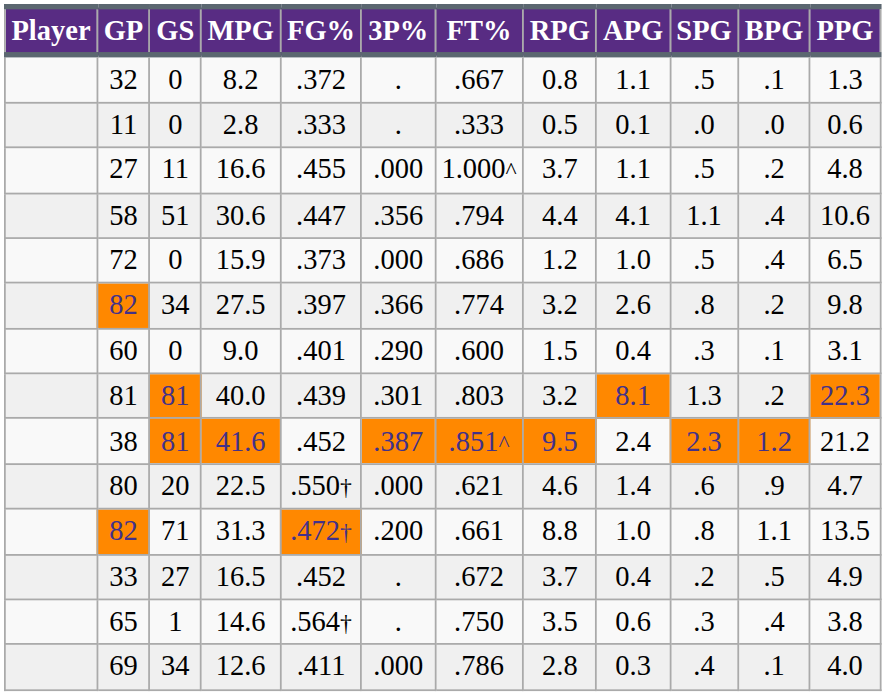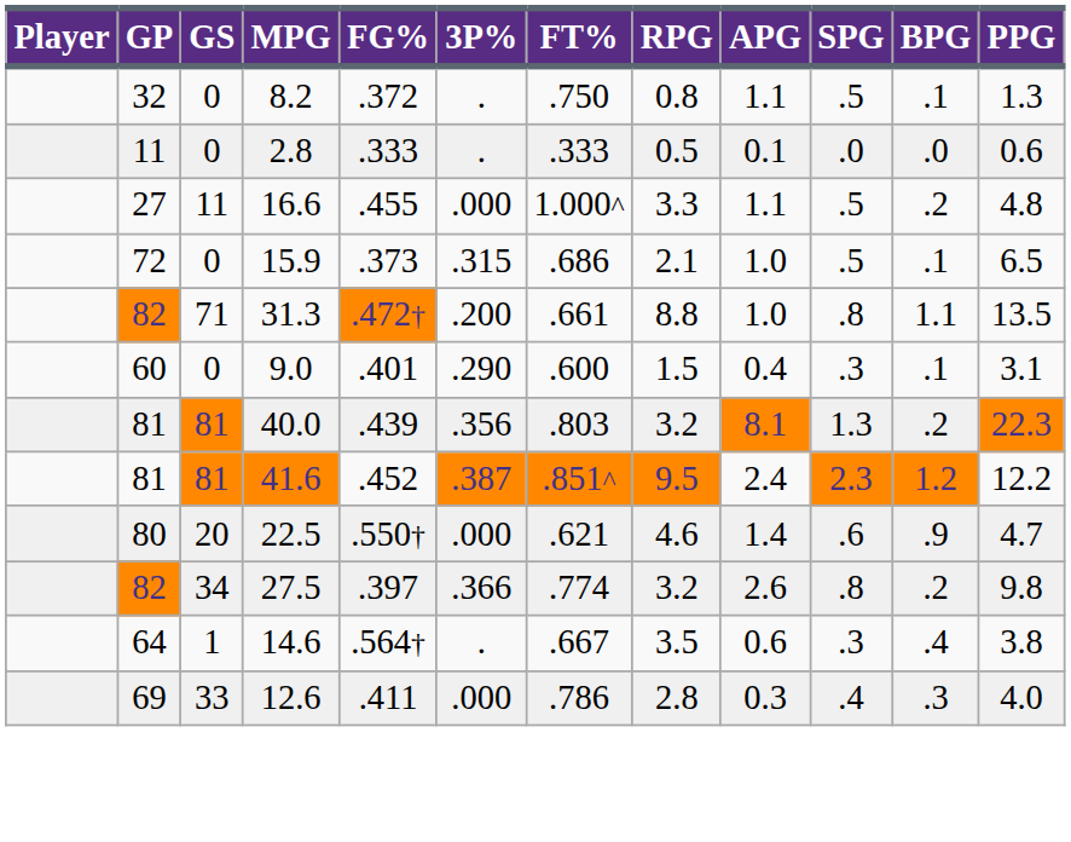 <table class="wikitable sortable" style="text-align:right;">
 <tr>
 <th style="background:#582C83; color:#FFFFFF; border-top:#5B6770 3px solid; border-bottom:#5B6770 3px solid;">Player</th>
 <th style="background:#582C83; color:#FFFFFF; border-top:#5B6770 3px solid; border-bottom:#5B6770 3px solid;">GP</th>
 <th style="background:#582C83; color:#FFFFFF; border-top:#5B6770 3px solid; border-bottom:#5B6770 3px solid;">GS</th>
 <th style="background:#582C83; color:#FFFFFF; border-top:#5B6770 3px solid; border-bottom:#5B6770 3px solid;">MPG</th>
 <th style="background:#582C83; color:#FFFFFF; border-top:#5B6770 3px solid; border-bottom:#5B6770 3px solid;">FG%</th>
 <th style="background:#582C83; color:#FFFFFF; border-top:#5B6770 3px solid; border-bottom:#5B6770 3px solid;">3P%</th>
 <th style="background:#582C83; color:#FFFFFF; border-top:#5B6770 3px solid; border-bottom:#5B6770 3px solid;">FT%</th>
 <th style="background:#582C83; color:#FFFFFF; border-top:#5B6770 3px solid; border-bottom:#5B6770 3px solid;">RPG</th>
 <th style="background:#582C83; color:#FFFFFF; border-top:#5B6770 3px solid; border-bottom:#5B6770 3px solid;">APG</th>
 <th style="background:#582C83; color:#FFFFFF; border-top:#5B6770 3px solid; border-bottom:#5B6770 3px solid;">SPG</th>
 <th style="background:#582C83; color:#FFFFFF; border-top:#5B6770 3px solid; border-bottom:#5B6770 3px solid;">BPG</th>
 <th style="background:#582C83; color:#FFFFFF; border-top:#5B6770 3px solid; border-bottom:#5B6770 3px solid;">PPG</th>
 </tr>
 <tr align="center" bgcolor="">
 <td></td>
 <td>32</td>
 <td>0</td>
 <td>8.2</td>
 <td>.372</td>
 <td>.</td>
-<td>.667</td>
+<td>.750</td>
 <td>0.8</td>
 <td>1.1</td>
 <td>.5</td>
 <td>.1</td>
 <td>1.3</td>
 </tr>
 <tr align="center" bgcolor="#f0f0f0">
 <td></td>
 <td>11</td>
 <td>0</td>
 <td>2.8</td>
 <td>.333</td>
 <td>.</td>
 <td>.333</td>
 <td>0.5</td>
 <td>0.1</td>
 <td>.0</td>
 <td>.0</td>
 <td>0.6</td>
 </tr>
 <tr align="center" bgcolor="">
 <td></td>
 <td>27</td>
 <td>11</td>
 <td>16.6</td>
 <td>.455</td>
 <td>.000</td>
 <td>1.000<small>^</small></td>
-<td>3.7</td>
+<td>3.3</td>
 <td>1.1</td>
 <td>.5</td>
 <td>.2</td>
 <td>4.8</td>
-</tr>
-<tr align="center" bgcolor="#f0f0f0">
-<td></td>
-<td>58</td>
-<td>51</td>
-<td>30.6</td>
-<td>.447</td>
-<td>.356</td>
-<td>.794</td>
-<td>4.4</td>
-<td>4.1</td>
-<td>1.1</td>
-<td>.4</td>
-<td>10.6</td>
 </tr>
 <tr align="center" bgcolor="">
 <td></td>
 <td>72</td>
 <td>0</td>
 <td>15.9</td>
 <td>.373</td>
-<td>.000</td>
+<td>.315</td>
 <td>.686</td>
-<td>1.2</td>
+<td>2.1</td>
 <td>1.0</td>
 <td>.5</td>
-<td>.4</td>
+<td>.1</td>
 <td>6.5</td>
 </tr>
-<tr align="center" bgcolor="#f0f0f0">
+<tr align="center" bgcolor="">
 <td></td>
 <td style="background:#FF8800;color:#423189;">82</td>
-<td>34</td>
-<td>27.5</td>
-<td>.397</td>
-<td>.366</td>
-<td>.774</td>
-<td>3.2</td>
-<td>2.6</td>
+<td>71</td>
+<td>31.3</td>
+<td style="background:#FF8800;color:#423189;">.472<small>†</small></td>
+<td>.200</td>
+<td>.661</td>
+<td>8.8</td>
+<td>1.0</td>
 <td>.8</td>
-<td>.2</td>
-<td>9.8</td>
+<td>1.1</td>
+<td>13.5</td>
 </tr>
 <tr align="center" bgcolor="">
 <td></td>
 <td>60</td>
 <td>0</td>
 <td>9.0</td>
 <td>.401</td>
 <td>.290</td>
 <td>.600</td>
 <td>1.5</td>
 <td>0.4</td>
 <td>.3</td>
 <td>.1</td>
 <td>3.1</td>
 </tr>
 <tr align="center" bgcolor="#f0f0f0">
 <td></td>
 <td>81</td>
 <td style="background:#FF8800;color:#423189;">81</td>
 <td>40.0</td>
 <td>.439</td>
-<td>.301</td>
+<td>.356</td>
 <td>.803</td>
 <td>3.2</td>
 <td style="background:#FF8800;color:#423189;">8.1</td>
 <td>1.3</td>
 <td>.2</td>
 <td style="background:#FF8800;color:#423189;">22.3</td>
 </tr>
 <tr align="center" bgcolor="">
 <td></td>
-<td>38</td>
+<td>81</td>
 <td style="background:#FF8800;color:#423189;">81</td>
 <td style="background:#FF8800;color:#423189;">41.6</td>
 <td>.452</td>
 <td style="background:#FF8800;color:#423189;">.387</td>
 <td style="background:#FF8800;color:#423189;">.851<small>^</small></td>
 <td style="background:#FF8800;color:#423189;">9.5</td>
 <td>2.4</td>
 <td style="background:#FF8800;color:#423189;">2.3</td>
 <td style="background:#FF8800;color:#423189;">1.2</td>
-<td>21.2</td>
+<td>12.2</td>
 </tr>
 <tr align="center" bgcolor="#f0f0f0">
 <td></td>
 <td>80</td>
 <td>20</td>
 <td>22.5</td>
 <td>.550<small>†</small></td>
 <td>.000</td>
 <td>.621</td>
 <td>4.6</td>
 <td>1.4</td>
 <td>.6</td>
 <td>.9</td>
 <td>4.7</td>
 </tr>
-<tr align="center" bgcolor="">
+<tr align="center" bgcolor="#f0f0f0">
 <td></td>
 <td style="background:#FF8800;color:#423189;">82</td>
-<td>71</td>
-<td>31.3</td>
-<td style="background:#FF8800;color:#423189;">.472<small>†</small></td>
-<td>.200</td>
-<td>.661</td>
-<td>8.8</td>
-<td>1.0</td>
+<td>34</td>
+<td>27.5</td>
+<td>.397</td>
+<td>.366</td>
+<td>.774</td>
+<td>3.2</td>
+<td>2.6</td>
 <td>.8</td>
-<td>1.1</td>
-<td>13.5</td>
-</tr>
-<tr align="center" bgcolor="#f0f0f0">
-<td></td>
-<td>33</td>
-<td>27</td>
-<td>16.5</td>
-<td>.452</td>
-<td>.</td>
-<td>.672</td>
-<td>3.7</td>
-<td>0.4</td>
 <td>.2</td>
-<td>.5</td>
-<td>4.9</td>
+<td>9.8</td>
 </tr>
 <tr align="center" bgcolor="">
 <td></td>
-<td>65</td>
+<td>64</td>
 <td>1</td>
 <td>14.6</td>
 <td>.564<small>†</small></td>
 <td>.</td>
-<td>.750</td>
+<td>.667</td>
 <td>3.5</td>
 <td>0.6</td>
 <td>.3</td>
 <td>.4</td>
 <td>3.8</td>
 </tr>
 <tr align="center" bgcolor="#f0f0f0">
 <td></td>
 <td>69</td>
-<td>34</td>
+<td>33</td>
 <td>12.6</td>
 <td>.411</td>
 <td>.000</td>
 <td>.786</td>
 <td>2.8</td>
 <td>0.3</td>
 <td>.4</td>
-<td>.1</td>
+<td>.3</td>
 <td>4.0</td>
 </tr>
 </table>
